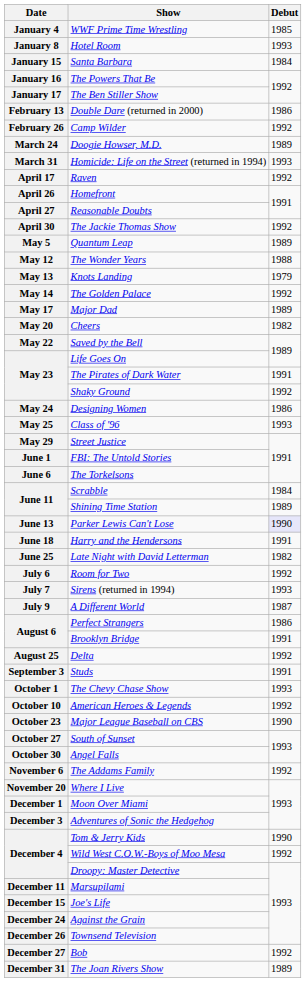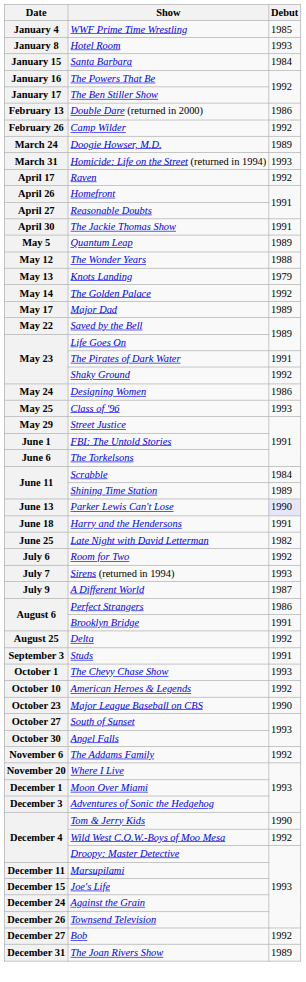 <table class="wikitable sortable">
 <tr>
 <th>Date</th>
 <th>Show</th>
 <th>Debut</th>
 </tr>
 <tr>
 <th>January 4</th>
 <td><em><a href='#'>WWF Prime Time Wrestling</a></em></td>
 <td>1985</td>
 </tr>
 <tr>
 <th>January 8</th>
 <td><em><a href='#'>Hotel Room</a></em></td>
 <td>1993</td>
 </tr>
 <tr>
 <th>January 15</th>
 <td><em><a href='#'>Santa Barbara</a></em></td>
 <td>1984</td>
 </tr>
 <tr>
 <th>January 16</th>
 <td><em><a href='#'>The Powers That Be</a></em></td>
 <td rowspan="2">1992</td>
 </tr>
 <tr>
 <th>January 17</th>
 <td><em><a href='#'>The Ben Stiller Show</a></em></td>
 </tr>
 <tr>
 <th>February 13</th>
 <td><em><a href='#'>Double Dare</a></em> (returned in 2000)</td>
 <td>1986</td>
 </tr>
 <tr>
 <th>February 26</th>
 <td><em><a href='#'>Camp Wilder</a></em></td>
 <td>1992</td>
 </tr>
 <tr>
 <th>March 24</th>
 <td><em><a href='#'>Doogie Howser, M.D.</a></em></td>
 <td>1989</td>
 </tr>
 <tr>
 <th>March 31</th>
 <td><em><a href='#'>Homicide: Life on the Street</a></em> (returned in 1994)</td>
 <td>1993</td>
 </tr>
 <tr>
 <th>April 17</th>
 <td><em><a href='#'>Raven</a></em></td>
 <td>1992</td>
 </tr>
 <tr>
 <th>April 26</th>
 <td><em><a href='#'>Homefront</a></em></td>
 <td rowspan="2">1991</td>
 </tr>
 <tr>
 <th>April 27</th>
 <td><em><a href='#'>Reasonable Doubts</a></em></td>
 </tr>
 <tr>
 <th>April 30</th>
 <td><em><a href='#'>The Jackie Thomas Show</a></em></td>
-<td>1992</td>
+<td>1991</td>
 </tr>
 <tr>
 <th>May 5</th>
 <td><em><a href='#'>Quantum Leap</a></em></td>
 <td>1989</td>
 </tr>
 <tr>
 <th>May 12</th>
 <td><em><a href='#'>The Wonder Years</a></em></td>
 <td>1988</td>
 </tr>
 <tr>
 <th>May 13</th>
 <td><em><a href='#'>Knots Landing</a></em></td>
 <td>1979</td>
 </tr>
 <tr>
 <th>May 14</th>
 <td><em><a href='#'>The Golden Palace</a></em></td>
 <td>1992</td>
 </tr>
 <tr>
 <th>May 17</th>
 <td><em><a href='#'>Major Dad</a></em></td>
 <td>1989</td>
-</tr>
-<tr>
-<th>May 20</th>
-<td><em><a href='#'>Cheers</a></em></td>
-<td>1982</td>
 </tr>
 <tr>
 <th>May 22</th>
 <td><em><a href='#'>Saved by the Bell</a></em></td>
 <td rowspan="2">1989</td>
 </tr>
 <tr>
 <th rowspan="3">May 23</th>
 <td><em><a href='#'>Life Goes On</a></em></td>
 </tr>
 <tr>
 <td><em><a href='#'>The Pirates of Dark Water</a></em></td>
 <td>1991</td>
 </tr>
 <tr>
 <td><em><a href='#'>Shaky Ground</a></em></td>
 <td>1992</td>
 </tr>
 <tr>
 <th>May 24</th>
 <td><em><a href='#'>Designing Women</a></em></td>
 <td>1986</td>
 </tr>
 <tr>
 <th>May 25</th>
 <td><em><a href='#'>Class of '96</a></em></td>
 <td>1993</td>
 </tr>
 <tr>
 <th>May 29</th>
 <td><em><a href='#'>Street Justice</a></em></td>
 <td rowspan="3">1991</td>
 </tr>
 <tr>
 <th>June 1</th>
 <td><em><a href='#'>FBI: The Untold Stories</a></em></td>
 </tr>
 <tr>
 <th>June 6</th>
 <td><em><a href='#'>The Torkelsons</a></em></td>
 </tr>
 <tr>
 <th rowspan="2">June 11</th>
 <td><em><a href='#'>Scrabble</a></em></td>
 <td>1984</td>
 </tr>
 <tr>
 <td><em><a href='#'>Shining Time Station</a></em></td>
 <td>1989</td>
 </tr>
 <tr>
 <th>June 13</th>
 <td><em><a href='#'>Parker Lewis Can't Lose</a></em></td>
 <td style="background: lavender;">1990</td>
 </tr>
 <tr>
 <th>June 18</th>
 <td><em><a href='#'>Harry and the Hendersons</a></em></td>
 <td>1991</td>
 </tr>
 <tr>
 <th>June 25</th>
 <td><em><a href='#'>Late Night with David Letterman</a></em></td>
 <td>1982</td>
 </tr>
 <tr>
 <th>July 6</th>
 <td><em><a href='#'>Room for Two</a></em></td>
 <td>1992</td>
 </tr>
 <tr>
 <th>July 7</th>
 <td><em><a href='#'>Sirens</a></em> (returned in 1994)</td>
 <td>1993</td>
 </tr>
 <tr>
 <th>July 9</th>
 <td><em><a href='#'>A Different World</a></em></td>
 <td>1987</td>
 </tr>
 <tr>
 <th rowspan="2">August 6</th>
 <td><em><a href='#'>Perfect Strangers</a></em></td>
 <td>1986</td>
 </tr>
 <tr>
 <td><em><a href='#'>Brooklyn Bridge</a></em></td>
 <td>1991</td>
 </tr>
 <tr>
 <th>August 25</th>
 <td><em><a href='#'>Delta</a></em></td>
 <td>1992</td>
 </tr>
 <tr>
 <th>September 3</th>
 <td><em><a href='#'>Studs</a></em></td>
 <td>1991</td>
 </tr>
 <tr>
 <th>October 1</th>
 <td><em><a href='#'>The Chevy Chase Show</a></em></td>
 <td>1993</td>
 </tr>
 <tr>
 <th>October 10</th>
 <td><em><a href='#'>American Heroes & Legends</a></em></td>
 <td>1992</td>
 </tr>
 <tr>
 <th>October 23</th>
 <td><em><a href='#'>Major League Baseball on CBS</a></em></td>
 <td>1990</td>
 </tr>
 <tr>
 <th>October 27</th>
 <td><em><a href='#'>South of Sunset</a></em></td>
 <td rowspan="2">1993</td>
 </tr>
 <tr>
 <th>October 30</th>
 <td><em><a href='#'>Angel Falls</a></em></td>
 </tr>
 <tr>
 <th>November 6</th>
 <td><em><a href='#'>The Addams Family</a></em></td>
 <td>1992</td>
 </tr>
 <tr>
 <th>November 20</th>
 <td><em><a href='#'>Where I Live</a></em></td>
 <td rowspan="3">1993</td>
 </tr>
 <tr>
 <th>December 1</th>
 <td><em><a href='#'>Moon Over Miami</a></em></td>
 </tr>
 <tr>
 <th>December 3</th>
 <td><em><a href='#'>Adventures of Sonic the Hedgehog</a></em></td>
 </tr>
 <tr>
 <th rowspan="3">December 4</th>
 <td><em><a href='#'>Tom & Jerry Kids</a></em></td>
 <td>1990</td>
 </tr>
 <tr>
 <td><em><a href='#'>Wild West C.O.W.-Boys of Moo Mesa</a></em></td>
 <td>1992</td>
 </tr>
 <tr>
 <td><em><a href='#'>Droopy: Master Detective</a></em></td>
 <td rowspan="5">1993</td>
 </tr>
 <tr>
 <th>December 11</th>
 <td><em><a href='#'>Marsupilami</a></em></td>
 </tr>
 <tr>
 <th>December 15</th>
 <td><em><a href='#'>Joe's Life</a></em></td>
 </tr>
 <tr>
 <th>December 24</th>
 <td><em><a href='#'>Against the Grain</a></em></td>
 </tr>
 <tr>
 <th>December 26</th>
 <td><em><a href='#'>Townsend Television</a></em></td>
 </tr>
 <tr>
 <th>December 27</th>
 <td><em><a href='#'>Bob</a></em></td>
 <td>1992</td>
 </tr>
 <tr>
 <th>December 31</th>
 <td><em><a href='#'>The Joan Rivers Show</a></em></td>
 <td>1989</td>
 </tr>
 </table>
